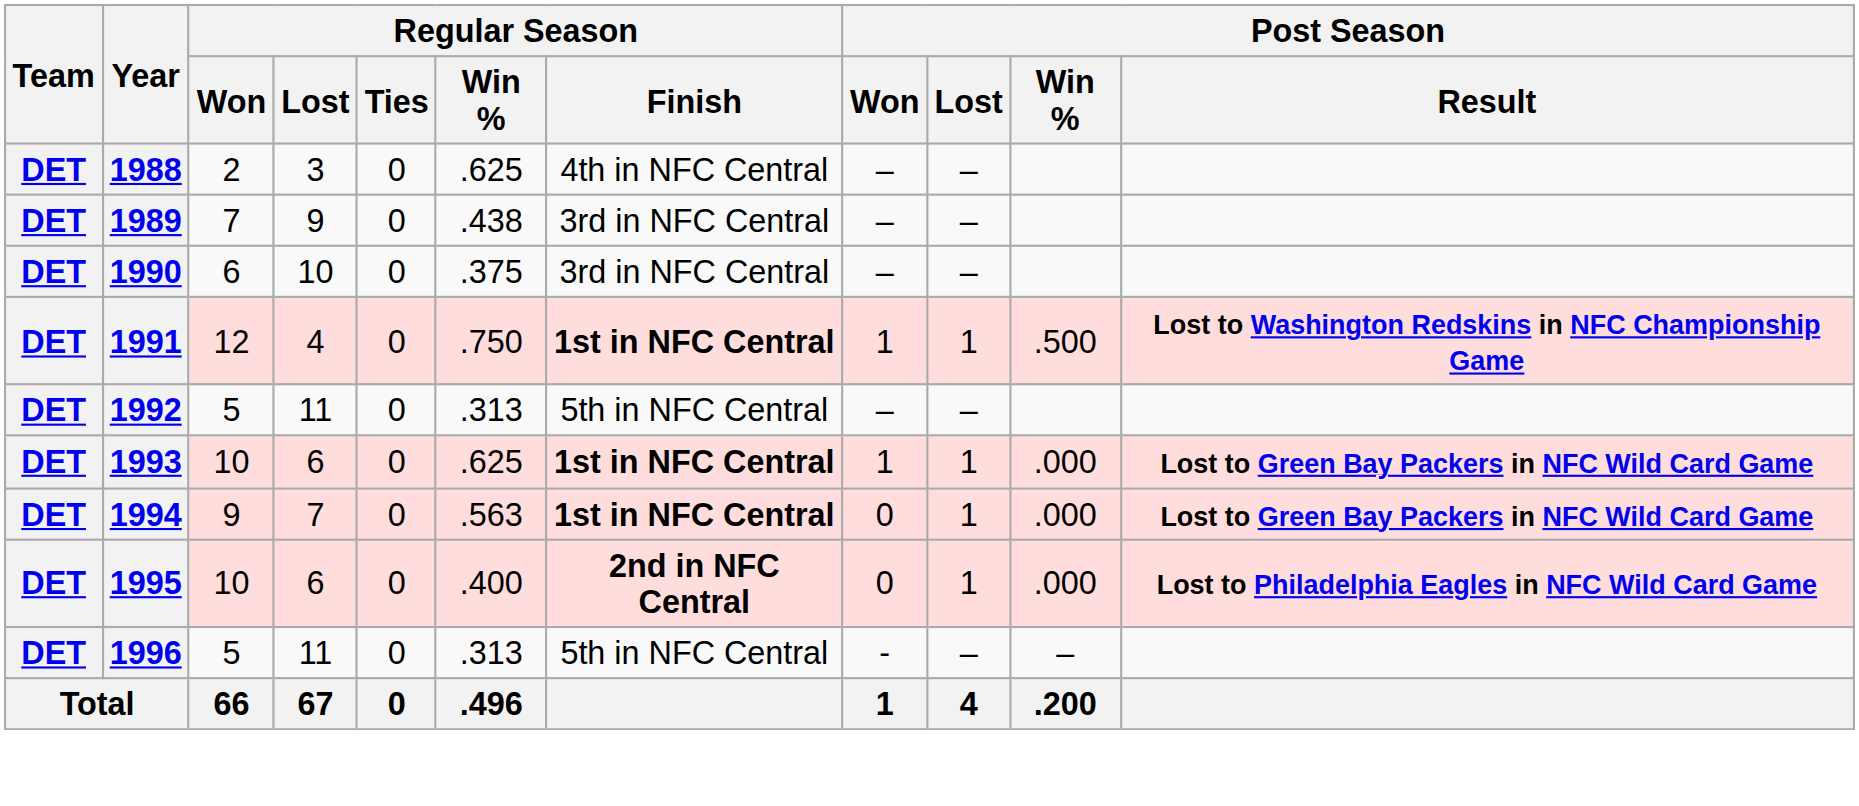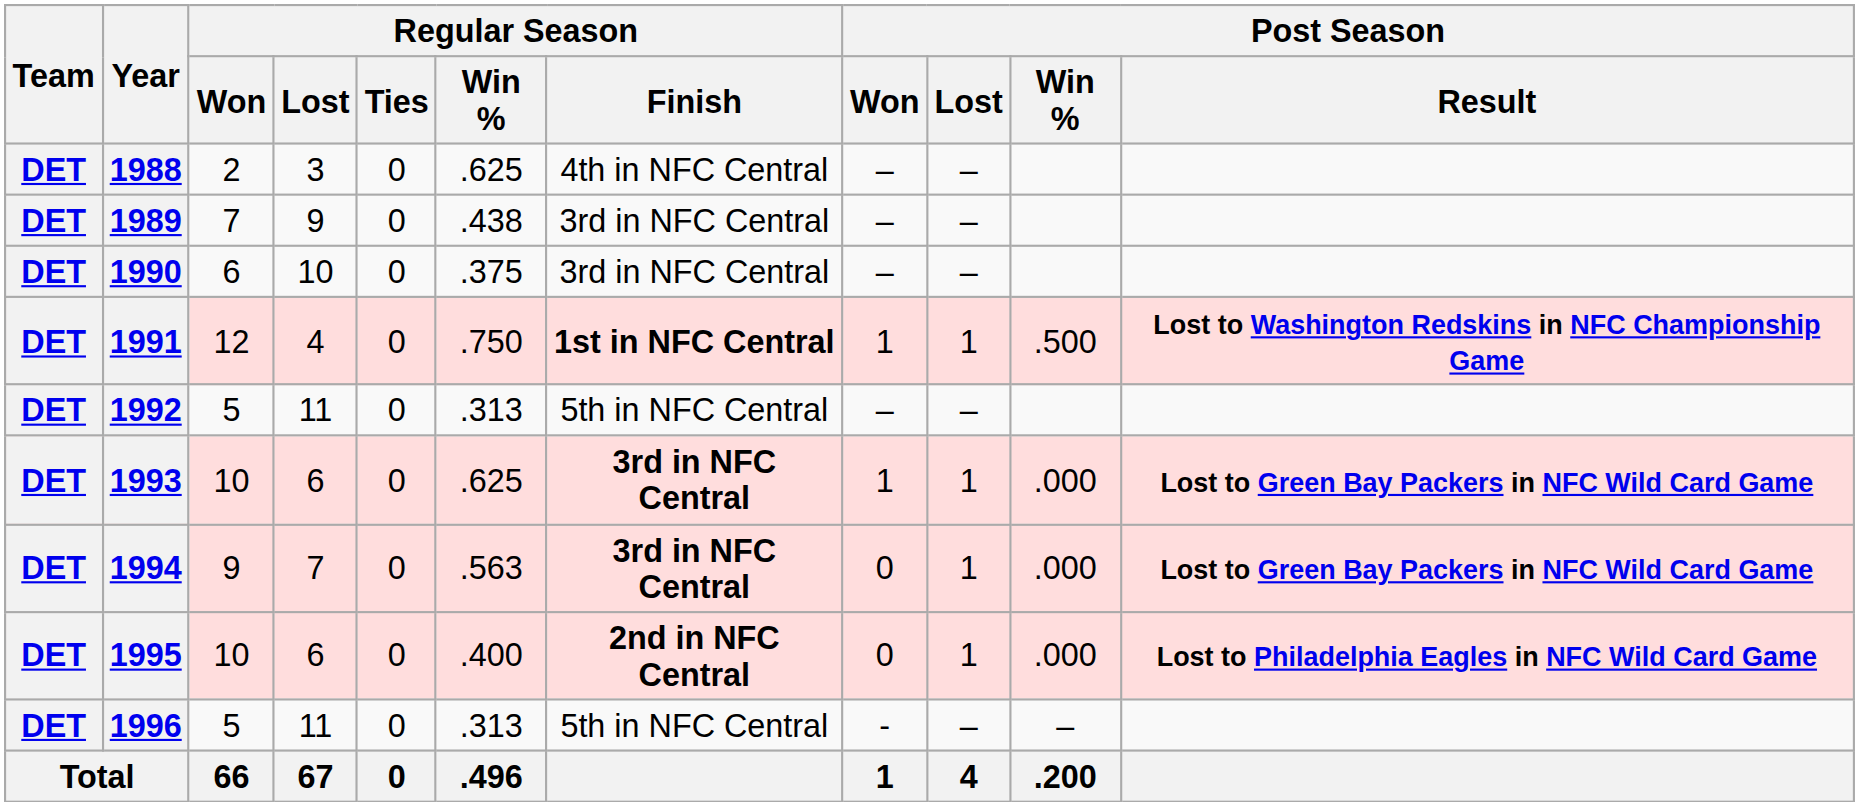 <table class="wikitable" style="font-size: 95%; text-align:center;">
 <tr>
 <th rowspan="2">Team</th>
 <th rowspan="2">Year</th>
 <th colspan="5">Regular Season</th>
 <th colspan="4">Post Season</th>
 </tr>
 <tr>
 <th>Won</th>
 <th>Lost</th>
 <th>Ties</th>
 <th>Win %</th>
 <th>Finish</th>
 <th>Won</th>
 <th>Lost</th>
 <th>Win %</th>
 <th>Result</th>
 </tr>
 <tr>
 <th><a href='#'>DET</a></th>
 <th><a href='#'>1988</a></th>
 <td>2</td>
 <td>3</td>
 <td>0</td>
 <td>.625</td>
 <td>4th in NFC Central</td>
 <td>–</td>
 <td>–</td>
 <td></td>
 <td></td>
 </tr>
 <tr>
 <th><a href='#'>DET</a></th>
 <th><a href='#'>1989</a></th>
 <td>7</td>
 <td>9</td>
 <td>0</td>
 <td>.438</td>
 <td>3rd in NFC Central</td>
 <td>–</td>
 <td>–</td>
 <td></td>
 <td></td>
 </tr>
 <tr>
 <th><a href='#'>DET</a></th>
 <th><a href='#'>1990</a></th>
 <td>6</td>
 <td>10</td>
 <td>0</td>
 <td>.375</td>
 <td>3rd in NFC Central</td>
 <td>–</td>
 <td>–</td>
 <td></td>
 <td></td>
 </tr>
 <tr ! style="background:#fdd;">
 <th><a href='#'>DET</a></th>
 <th><a href='#'>1991</a></th>
 <td>12</td>
 <td>4</td>
 <td>0</td>
 <td>.750</td>
 <td><strong>1st in NFC Central</strong></td>
 <td>1</td>
 <td>1</td>
 <td>.500</td>
 <td><small><strong>Lost to <a href='#'>Washington Redskins</a> in <a href='#'>NFC Championship Game</a></strong></small></td>
 </tr>
 <tr>
 <th><a href='#'>DET</a></th>
 <th><a href='#'>1992</a></th>
 <td>5</td>
 <td>11</td>
 <td>0</td>
 <td>.313</td>
 <td>5th in NFC Central</td>
 <td>–</td>
 <td>–</td>
 <td></td>
 <td></td>
 </tr>
 <tr ! style="background:#fdd;">
 <th><a href='#'>DET</a></th>
 <th><a href='#'>1993</a></th>
 <td>10</td>
 <td>6</td>
 <td>0</td>
 <td>.625</td>
-<td><strong>1st in NFC Central</strong></td>
+<td><strong>3rd in NFC Central</strong></td>
 <td>1</td>
 <td>1</td>
 <td>.000</td>
 <td><small><strong>Lost to <a href='#'>Green Bay Packers</a> in <a href='#'>NFC Wild Card Game</a></strong></small></td>
 </tr>
 <tr ! style="background:#fdd;">
 <th><a href='#'>DET</a></th>
 <th><a href='#'>1994</a></th>
 <td>9</td>
 <td>7</td>
 <td>0</td>
 <td>.563</td>
-<td><strong>1st in NFC Central</strong></td>
+<td><strong>3rd in NFC Central</strong></td>
 <td>0</td>
 <td>1</td>
 <td>.000</td>
 <td><small><strong>Lost to <a href='#'>Green Bay Packers</a> in <a href='#'>NFC Wild Card Game</a></strong></small></td>
 </tr>
 <tr ! style="background:#fdd;">
 <th><a href='#'>DET</a></th>
 <th><a href='#'>1995</a></th>
 <td>10</td>
 <td>6</td>
 <td>0</td>
 <td>.400</td>
 <td><strong>2nd in NFC Central</strong></td>
 <td>0</td>
 <td>1</td>
 <td>.000</td>
 <td><small><strong>Lost to <a href='#'>Philadelphia Eagles</a> in <a href='#'>NFC Wild Card Game</a></strong></small></td>
 </tr>
 <tr>
 <th><a href='#'>DET</a></th>
 <th><a href='#'>1996</a></th>
 <td>5</td>
 <td>11</td>
 <td>0</td>
 <td>.313</td>
 <td>5th in NFC Central</td>
 <td>-</td>
 <td>–</td>
 <td>–</td>
 <td></td>
 </tr>
 <tr>
 <th colspan="2">Total</th>
 <th>66</th>
 <th>67</th>
 <th>0</th>
 <th>.496</th>
 <th></th>
 <th>1</th>
 <th>4</th>
 <th>.200</th>
 <th></th>
 </tr>
 </table>
